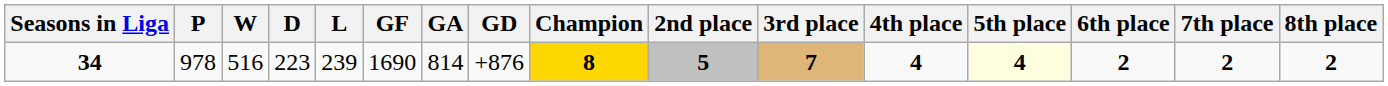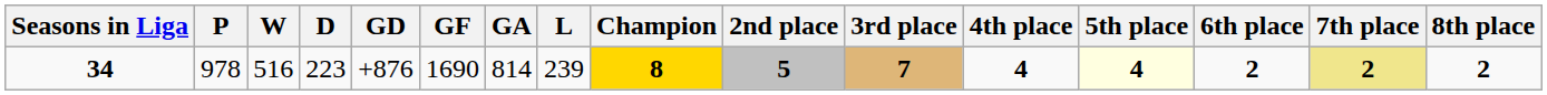 <table class="wikitable" align=center>
 <tr bgcolor="#efefef">
 <th>Seasons in <a href='#'>Liga</a></th>
 <th>P</th>
 <th>W</th>
 <th>D</th>
-<th>L</th>
+<th>GD</th>
 <th>GF</th>
 <th>GA</th>
-<th>GD</th>
+<th>L</th>
 <th>Champion</th>
 <th>2nd place</th>
 <th>3rd place</th>
 <th>4th place</th>
 <th>5th place</th>
 <th>6th place</th>
 <th>7th place</th>
 <th>8th place</th>
 </tr>
 <tr align=center>
 <td><strong>34</strong></td>
 <td>978</td>
 <td>516</td>
 <td>223</td>
-<td>239</td>
+<td>+876</td>
 <td>1690</td>
 <td>814</td>
-<td>+876</td>
+<td>239</td>
 <td bgcolor=gold><strong>8</strong></td>
 <td bgcolor=silver><strong>5</strong></td>
 <td bgcolor=#deb678><strong>7</strong></td>
 <td><strong>4</strong></td>
 <td style="background: lightyellow;"><strong>4</strong></td>
 <td><strong>2</strong></td>
-<td><strong>2</strong></td>
+<td style="background: khaki;"><strong>2</strong></td>
 <td><strong>2</strong></td>
 </tr>
 </table>
